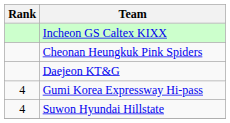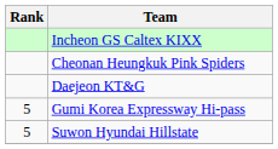 <table class="wikitable" style="text-align: center;">
 <tr>
 <th width=40>Rank</th>
 <th width=240>Team</th>
 </tr>
 <tr bgcolor=#ccffcc>
 <td></td>
 <td align=left><a href='#'>Incheon GS Caltex KIXX</a></td>
 </tr>
 <tr>
 <td></td>
 <td align=left><a href='#'>Cheonan Heungkuk Pink Spiders</a></td>
 </tr>
 <tr>
 <td></td>
 <td align=left><a href='#'>Daejeon KT&G</a></td>
 </tr>
 <tr>
-<td>4</td>
+<td>5</td>
 <td align=left><a href='#'>Gumi Korea Expressway Hi-pass</a></td>
 </tr>
 <tr>
-<td>4</td>
+<td>5</td>
 <td align=left><a href='#'>Suwon Hyundai Hillstate</a></td>
 </tr>
 <tr>
 </tr>
 </table>
